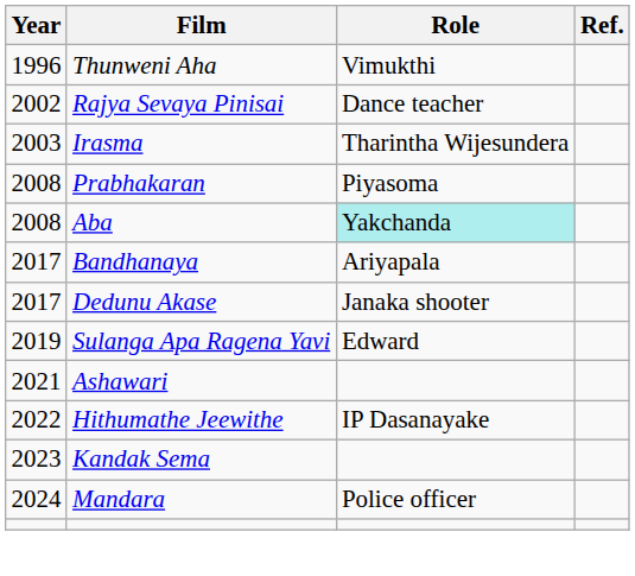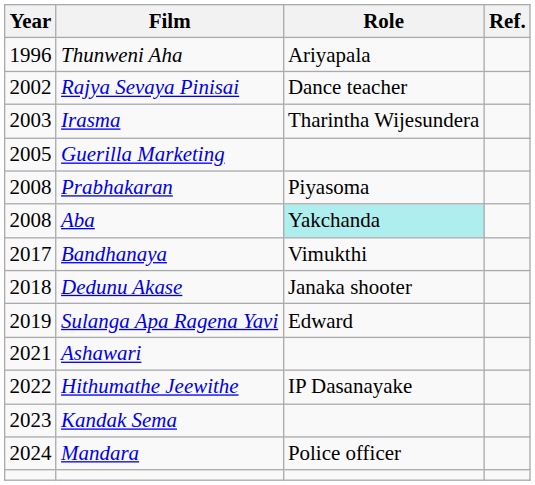 <table class="wikitable">
 <tr>
 <th>Year</th>
 <th>Film</th>
 <th>Role</th>
 <th>Ref.</th>
 </tr>
 <tr>
 <td>1996</td>
 <td><em>Thunweni Aha</em></td>
-<td>Vimukthi</td>
+<td>Ariyapala</td>
 <td></td>
 </tr>
 <tr>
 <td>2002</td>
 <td><em><a href='#'>Rajya Sevaya Pinisai</a></em></td>
 <td>Dance teacher</td>
 <td></td>
 </tr>
 <tr>
 <td>2003</td>
 <td><em><a href='#'>Irasma</a></em></td>
 <td>Tharintha Wijesundera</td>
+<td></td>
+</tr>
+<tr>
+<td>2005</td>
+<td><em><a href='#'>Guerilla Marketing</a></em></td>
+<td></td>
 <td></td>
 </tr>
 <tr>
 <td>2008</td>
 <td><em><a href='#'>Prabhakaran</a></em></td>
 <td>Piyasoma</td>
 <td></td>
 </tr>
 <tr>
 <td>2008</td>
 <td><em><a href='#'>Aba</a></em></td>
 <td style="background: paleturquoise;">Yakchanda</td>
 <td></td>
 </tr>
 <tr>
 <td>2017</td>
 <td><em><a href='#'>Bandhanaya</a></em></td>
-<td>Ariyapala</td>
+<td>Vimukthi</td>
 <td></td>
 </tr>
 <tr>
-<td>2017</td>
+<td>2018</td>
 <td><em><a href='#'>Dedunu Akase</a></em></td>
 <td>Janaka shooter</td>
 <td></td>
 </tr>
 <tr>
 <td>2019</td>
 <td><em><a href='#'>Sulanga Apa Ragena Yavi</a></em></td>
 <td>Edward</td>
 <td></td>
 </tr>
 <tr>
 <td>2021</td>
 <td><em><a href='#'>Ashawari</a></em></td>
 <td></td>
 <td></td>
 </tr>
 <tr>
 <td>2022</td>
 <td><em><a href='#'>Hithumathe Jeewithe</a></em></td>
 <td>IP Dasanayake</td>
 <td></td>
 </tr>
 <tr>
 <td>2023</td>
 <td><em><a href='#'>Kandak Sema</a></em></td>
 <td></td>
 <td></td>
 </tr>
 <tr>
 <td>2024</td>
 <td><em><a href='#'>Mandara</a></em></td>
 <td>Police officer</td>
 <td></td>
 </tr>
 <tr>
 <td></td>
 <td></td>
 <td></td>
 <td></td>
 </tr>
 </table>
